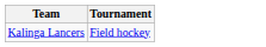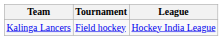 <table class="wikitable">
 <tr>
 <th>Team</th>
 <th>Tournament</th>
+<th>League</th>
 </tr>
 <tr>
 <td><a href='#'>Kalinga Lancers</a></td>
 <td><a href='#'>Field hockey</a></td>
+<td><a href='#'>Hockey India League</a></td>
 </tr>
 </table>
